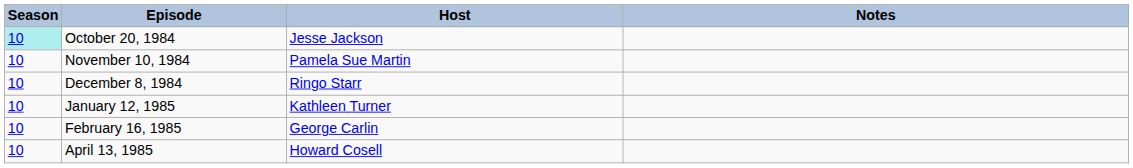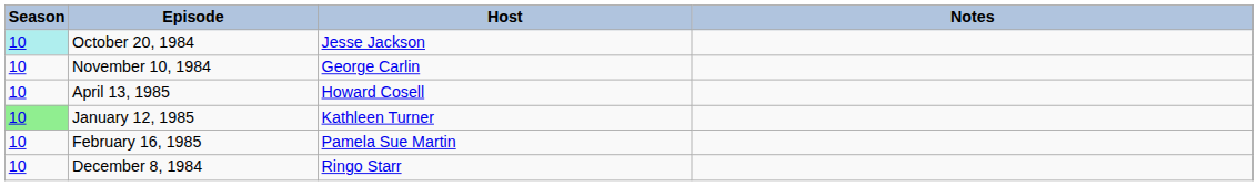 <table class="wikitable" style="width:100%;">
 <tr>
 <th style="background:#B0C4DE;" width="5%">Season</th>
 <th style="background:#B0C4DE;" width="20%">Episode</th>
 <th style="background:#B0C4DE;" width="30%">Host</th>
 <th style="background:#B0C4DE;" width="45%">Notes</th>
 </tr>
 <tr>
 <td style="background: paleturquoise;"><a href='#'>10</a></td>
 <td>October 20, 1984</td>
 <td><a href='#'>Jesse Jackson</a></td>
 <td></td>
 </tr>
 <tr>
 <td><a href='#'>10</a></td>
 <td>November 10, 1984</td>
+<td><a href='#'>George Carlin</a></td>
+<td></td>
+</tr>
+<tr>
+<td><a href='#'>10</a></td>
+<td>April 13, 1985</td>
+<td><a href='#'>Howard Cosell</a></td>
+<td></td>
+</tr>
+<tr>
+<td style="background: lightgreen;"><a href='#'>10</a></td>
+<td>January 12, 1985</td>
+<td><a href='#'>Kathleen Turner</a></td>
+<td></td>
+</tr>
+<tr>
+<td><a href='#'>10</a></td>
+<td>February 16, 1985</td>
 <td><a href='#'>Pamela Sue Martin</a></td>
 <td></td>
 </tr>
 <tr>
 <td><a href='#'>10</a></td>
 <td>December 8, 1984</td>
 <td><a href='#'>Ringo Starr</a></td>
 <td></td>
 </tr>
-<tr>
-<td><a href='#'>10</a></td>
-<td>January 12, 1985</td>
-<td><a href='#'>Kathleen Turner</a></td>
-<td></td>
-</tr>
-<tr>
-<td><a href='#'>10</a></td>
-<td>February 16, 1985</td>
-<td><a href='#'>George Carlin</a></td>
-<td></td>
-</tr>
-<tr>
-<td><a href='#'>10</a></td>
-<td>April 13, 1985</td>
-<td><a href='#'>Howard Cosell</a></td>
-<td></td>
-</tr>
 </table>
